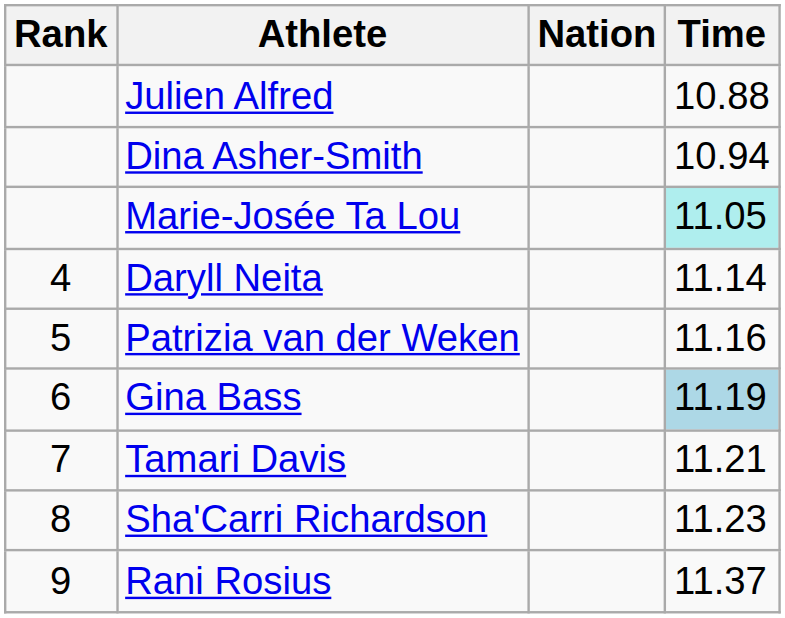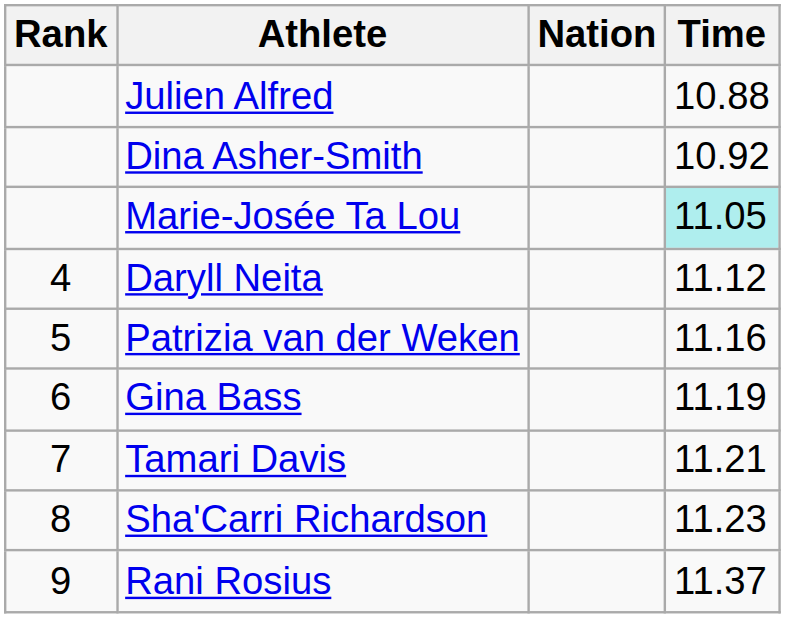 <table class="wikitable">
 <tr>
 <th scope="col">Rank</th>
 <th scope="col">Athlete</th>
 <th scope="col">Nation</th>
 <th scope="col">Time</th>
 </tr>
 <tr>
 <td align=center></td>
 <td><a href='#'>Julien Alfred</a></td>
 <td></td>
 <td>10.88</td>
 </tr>
 <tr>
 <td align=center></td>
 <td><a href='#'>Dina Asher-Smith</a></td>
 <td></td>
-<td>10.94</td>
+<td>10.92</td>
 </tr>
 <tr>
 <td align=center></td>
 <td><a href='#'>Marie-Josée Ta Lou</a></td>
 <td></td>
 <td style="background: paleturquoise;">11.05</td>
 </tr>
 <tr>
 <td align=center>4</td>
 <td><a href='#'>Daryll Neita</a></td>
 <td></td>
-<td>11.14</td>
+<td>11.12</td>
 </tr>
 <tr>
 <td align=center>5</td>
 <td><a href='#'>Patrizia van der Weken</a></td>
 <td></td>
 <td>11.16</td>
 </tr>
 <tr>
 <td align=center>6</td>
 <td><a href='#'>Gina Bass</a></td>
 <td></td>
-<td style="background: lightblue;">11.19</td>
+<td>11.19</td>
 </tr>
 <tr>
 <td align=center>7</td>
 <td><a href='#'>Tamari Davis</a></td>
 <td></td>
 <td>11.21</td>
 </tr>
 <tr>
 <td align=center>8</td>
 <td><a href='#'>Sha'Carri Richardson</a></td>
 <td></td>
 <td>11.23</td>
 </tr>
 <tr>
 <td align=center>9</td>
 <td><a href='#'>Rani Rosius</a></td>
 <td></td>
 <td>11.37</td>
 </tr>
 </table>
